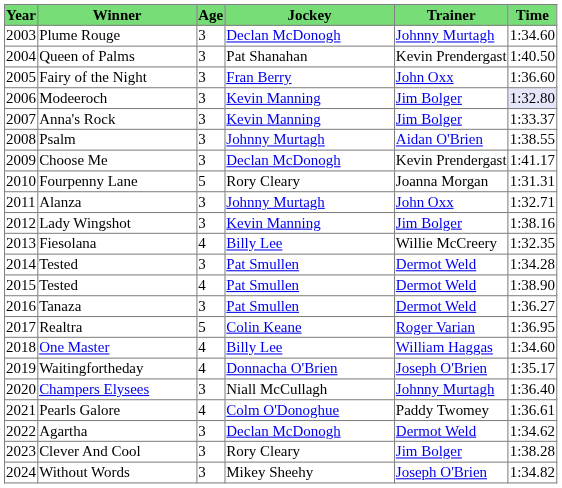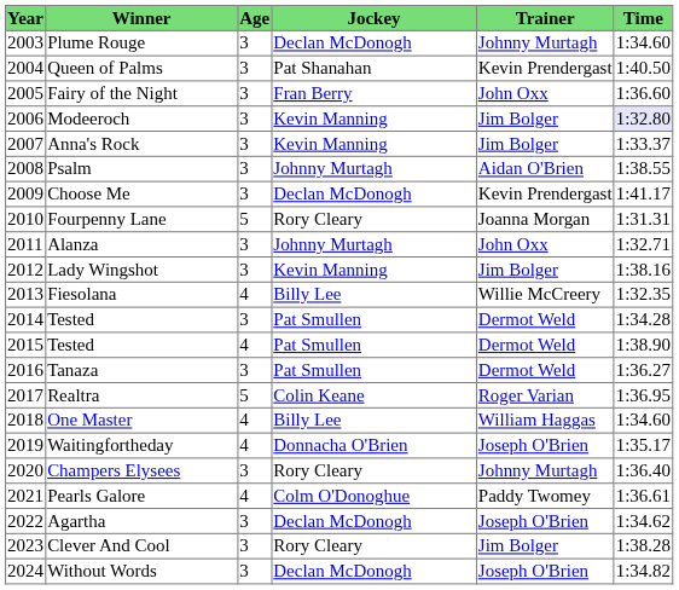 <table class = "sortable" | border="1" style="border-collapse: collapse; font-size:90%">
 <tr bgcolor="#77dd77" align="center">
 <th>Year</th>
 <th>Winner</th>
 <th>Age</th>
 <th>Jockey</th>
 <th>Trainer</th>
 <th>Time</th>
 </tr>
 <tr>
 <td>2003</td>
 <td width=150px>Plume Rouge</td>
 <td>3</td>
 <td width=160px><a href='#'>Declan McDonogh</a></td>
 <td><a href='#'>Johnny Murtagh</a></td>
 <td>1:34.60</td>
 </tr>
 <tr>
 <td>2004</td>
 <td>Queen of Palms</td>
 <td>3</td>
 <td>Pat Shanahan</td>
 <td>Kevin Prendergast</td>
 <td>1:40.50</td>
 </tr>
 <tr>
 <td>2005</td>
 <td>Fairy of the Night</td>
 <td>3</td>
 <td><a href='#'>Fran Berry</a></td>
 <td><a href='#'>John Oxx</a></td>
 <td>1:36.60</td>
 </tr>
 <tr>
 <td>2006</td>
 <td>Modeeroch</td>
 <td>3</td>
 <td><a href='#'>Kevin Manning</a></td>
 <td><a href='#'>Jim Bolger</a></td>
 <td style="background: lavender;">1:32.80</td>
 </tr>
 <tr>
 <td>2007</td>
 <td>Anna's Rock</td>
 <td>3</td>
 <td><a href='#'>Kevin Manning</a></td>
 <td><a href='#'>Jim Bolger</a></td>
 <td>1:33.37</td>
 </tr>
 <tr>
 <td>2008</td>
 <td>Psalm</td>
 <td>3</td>
 <td><a href='#'>Johnny Murtagh</a></td>
 <td><a href='#'>Aidan O'Brien</a></td>
 <td>1:38.55</td>
 </tr>
 <tr>
 <td>2009</td>
 <td>Choose Me</td>
 <td>3</td>
 <td><a href='#'>Declan McDonogh</a></td>
 <td>Kevin Prendergast</td>
 <td>1:41.17</td>
 </tr>
 <tr>
 <td>2010</td>
 <td>Fourpenny Lane</td>
 <td>5</td>
 <td>Rory Cleary</td>
 <td>Joanna Morgan</td>
 <td>1:31.31</td>
 </tr>
 <tr>
 <td>2011</td>
 <td>Alanza</td>
 <td>3</td>
 <td><a href='#'>Johnny Murtagh</a></td>
 <td><a href='#'>John Oxx</a></td>
 <td>1:32.71</td>
 </tr>
 <tr>
 <td>2012</td>
 <td>Lady Wingshot</td>
 <td>3</td>
 <td><a href='#'>Kevin Manning</a></td>
 <td><a href='#'>Jim Bolger</a></td>
 <td>1:38.16</td>
 </tr>
 <tr>
 <td>2013</td>
 <td>Fiesolana</td>
 <td>4</td>
 <td><a href='#'>Billy Lee</a></td>
 <td>Willie McCreery</td>
 <td>1:32.35</td>
 </tr>
 <tr>
 <td>2014</td>
 <td>Tested</td>
 <td>3</td>
 <td><a href='#'>Pat Smullen</a></td>
 <td><a href='#'>Dermot Weld</a></td>
 <td>1:34.28</td>
 </tr>
 <tr>
 <td>2015</td>
 <td>Tested</td>
 <td>4</td>
 <td><a href='#'>Pat Smullen</a></td>
 <td><a href='#'>Dermot Weld</a></td>
 <td>1:38.90</td>
 </tr>
 <tr>
 <td>2016</td>
 <td>Tanaza</td>
 <td>3</td>
 <td><a href='#'>Pat Smullen</a></td>
 <td><a href='#'>Dermot Weld</a></td>
 <td>1:36.27</td>
 </tr>
 <tr>
 <td>2017</td>
 <td>Realtra</td>
 <td>5</td>
 <td><a href='#'>Colin Keane</a></td>
 <td><a href='#'>Roger Varian</a></td>
 <td>1:36.95</td>
 </tr>
 <tr>
 <td>2018</td>
 <td><a href='#'>One Master</a></td>
 <td>4</td>
 <td><a href='#'>Billy Lee</a></td>
 <td><a href='#'>William Haggas</a></td>
 <td>1:34.60</td>
 </tr>
 <tr>
 <td>2019</td>
 <td>Waitingfortheday</td>
 <td>4</td>
 <td><a href='#'>Donnacha O'Brien</a></td>
 <td><a href='#'>Joseph O'Brien</a></td>
 <td>1:35.17</td>
 </tr>
 <tr>
 <td>2020</td>
 <td><a href='#'>Champers Elysees</a></td>
 <td>3</td>
-<td>Niall McCullagh</td>
+<td>Rory Cleary</td>
 <td><a href='#'>Johnny Murtagh</a></td>
 <td>1:36.40</td>
 </tr>
 <tr>
 <td>2021</td>
 <td>Pearls Galore</td>
 <td>4</td>
 <td><a href='#'>Colm O'Donoghue</a></td>
 <td>Paddy Twomey</td>
 <td>1:36.61</td>
 </tr>
 <tr>
 <td>2022</td>
 <td>Agartha</td>
 <td>3</td>
 <td><a href='#'>Declan McDonogh</a></td>
-<td><a href='#'>Dermot Weld</a></td>
+<td><a href='#'>Joseph O'Brien</a></td>
 <td>1:34.62</td>
 </tr>
 <tr>
 <td>2023</td>
 <td>Clever And Cool</td>
 <td>3</td>
 <td>Rory Cleary</td>
 <td><a href='#'>Jim Bolger</a></td>
 <td>1:38.28</td>
 </tr>
 <tr>
 <td>2024</td>
 <td>Without Words</td>
 <td>3</td>
-<td>Mikey Sheehy</td>
+<td><a href='#'>Declan McDonogh</a></td>
 <td><a href='#'>Joseph O'Brien</a></td>
 <td>1:34.82</td>
 </tr>
 </table>
